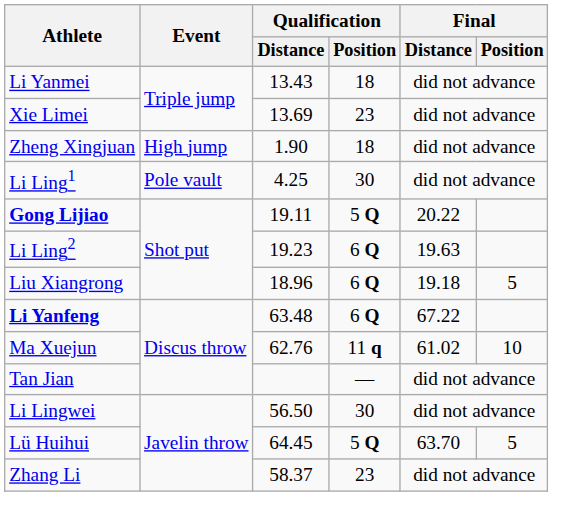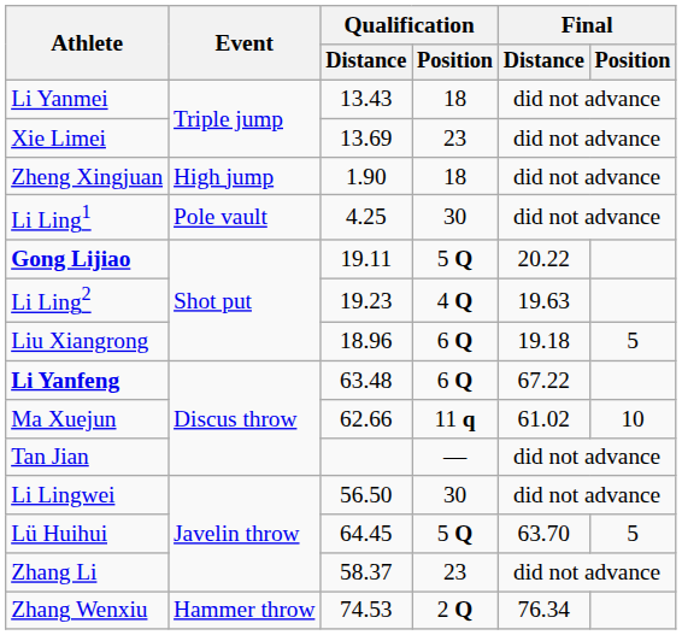 <table class=wikitable style="font-size:90%">
 <tr>
 <th rowspan="2">Athlete</th>
 <th rowspan="2">Event</th>
 <th colspan="2">Qualification</th>
 <th colspan="2">Final</th>
 </tr>
 <tr style="font-size:95%">
 <th>Distance</th>
 <th>Position</th>
 <th>Distance</th>
 <th>Position</th>
 </tr>
 <tr align=center>
 <td align=left><a href='#'>Li Yanmei</a></td>
 <td align=left rowspan=2><a href='#'>Triple jump</a></td>
 <td>13.43</td>
 <td>18</td>
 <td colspan=2>did not advance</td>
 </tr>
 <tr align=center>
 <td align=left><a href='#'>Xie Limei</a></td>
 <td>13.69</td>
 <td>23</td>
 <td colspan=2>did not advance</td>
 </tr>
 <tr align=center>
 <td align=left><a href='#'>Zheng Xingjuan</a></td>
 <td align=left><a href='#'>High jump</a></td>
 <td>1.90</td>
 <td>18</td>
 <td colspan=2>did not advance</td>
 </tr>
 <tr align=center>
 <td align=left><a href='#'>Li Ling<sup>1</sup></a></td>
 <td align=left><a href='#'>Pole vault</a></td>
 <td>4.25</td>
 <td>30</td>
 <td colspan=2>did not advance</td>
 </tr>
 <tr align=center>
 <td align=left><strong><a href='#'>Gong Lijiao</a></strong></td>
 <td align=left rowspan=3><a href='#'>Shot put</a></td>
 <td>19.11</td>
 <td>5 <strong>Q</strong></td>
 <td>20.22</td>
 <td></td>
 </tr>
 <tr align=center>
 <td align=left><a href='#'>Li Ling<sup>2</sup></a></td>
 <td>19.23</td>
-<td>6 <strong>Q</strong></td>
+<td>4 <strong>Q</strong></td>
 <td>19.63</td>
 <td></td>
 </tr>
 <tr align=center>
 <td align=left><a href='#'>Liu Xiangrong</a></td>
 <td>18.96</td>
 <td>6 <strong>Q</strong></td>
 <td>19.18</td>
 <td>5</td>
 </tr>
 <tr align=center>
 <td align=left><strong><a href='#'>Li Yanfeng</a></strong></td>
 <td align=left rowspan=3><a href='#'>Discus throw</a></td>
 <td>63.48</td>
 <td>6 <strong>Q</strong></td>
 <td>67.22</td>
 <td></td>
 </tr>
 <tr align=center>
 <td align=left><a href='#'>Ma Xuejun</a></td>
-<td>62.76</td>
+<td>62.66</td>
 <td>11 <strong>q</strong></td>
 <td>61.02</td>
 <td>10</td>
 </tr>
 <tr align=center>
 <td align=left><a href='#'>Tan Jian</a></td>
 <td></td>
 <td>—</td>
 <td colspan=2>did not advance</td>
 </tr>
 <tr align=center>
 <td align=left><a href='#'>Li Lingwei</a></td>
 <td align=left rowspan=3><a href='#'>Javelin throw</a></td>
 <td>56.50</td>
 <td>30</td>
 <td colspan=2>did not advance</td>
 </tr>
 <tr align=center>
 <td align=left><a href='#'>Lü Huihui</a></td>
 <td>64.45</td>
 <td>5 <strong>Q</strong></td>
 <td>63.70</td>
 <td>5</td>
 </tr>
 <tr align=center>
 <td align=left><a href='#'>Zhang Li</a></td>
 <td>58.37</td>
 <td>23</td>
 <td colspan=2>did not advance</td>
 </tr>
+<tr align=center>
+<td align=left><a href='#'>Zhang Wenxiu</a></td>
+<td align=left><a href='#'>Hammer throw</a></td>
+<td>74.53</td>
+<td>2 <strong>Q</strong></td>
+<td>76.34</td>
+<td></td>
+</tr>
 </table>
